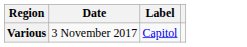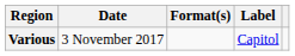 <table class="wikitable plainrowheaders">
 <tr>
 <th scope="col">Region</th>
 <th scope="col">Date</th>
+<th scope="col">Format(s)</th>
 <th scope="col">Label</th>
 <th scope="col"></th>
 </tr>
 <tr>
 <th scope="row">Various</th>
 <td>3 November 2017</td>
+<td></td>
 <td><a href='#'>Capitol</a></td>
 <td></td>
 </tr>
 </table>
